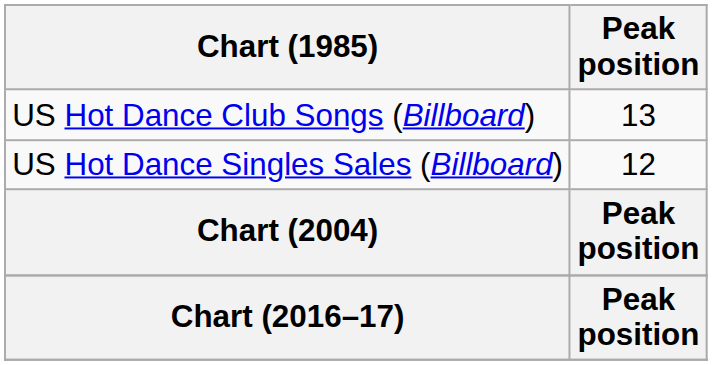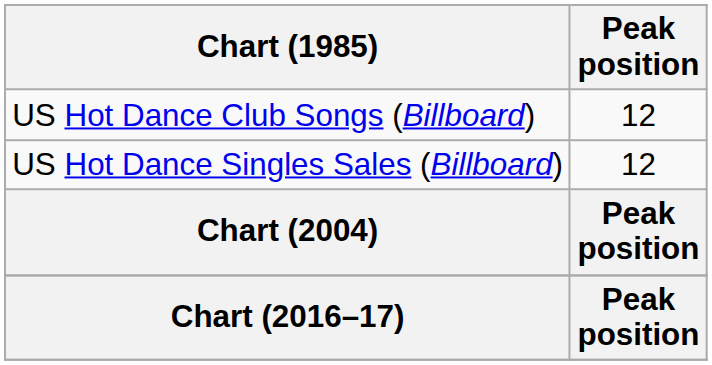 <table class="wikitable sortable">
 <tr>
 <th align="center">Chart (1985)</th>
 <th align="center">Peak<br>position</th>
 </tr>
 <tr>
 <td align="left">US <a href='#'>Hot Dance Club Songs</a> (<em><a href='#'>Billboard</a></em>)</td>
-<td align="center">13</td>
+<td align="center">12</td>
 </tr>
 <tr>
 <td align="left">US <a href='#'>Hot Dance Singles Sales</a> (<em><a href='#'>Billboard</a></em>)</td>
 <td align="center">12</td>
 </tr>
 <tr>
 <th align="center">Chart (2004)</th>
 <th align="center">Peak<br>position</th>
 </tr>
 <tr>
 </tr>
 <tr>
 <th align="center">Chart (2016–17)</th>
 <th align="center">Peak<br>position</th>
 </tr>
 <tr>
 </tr>
 <tr>
 </tr>
 </table>
